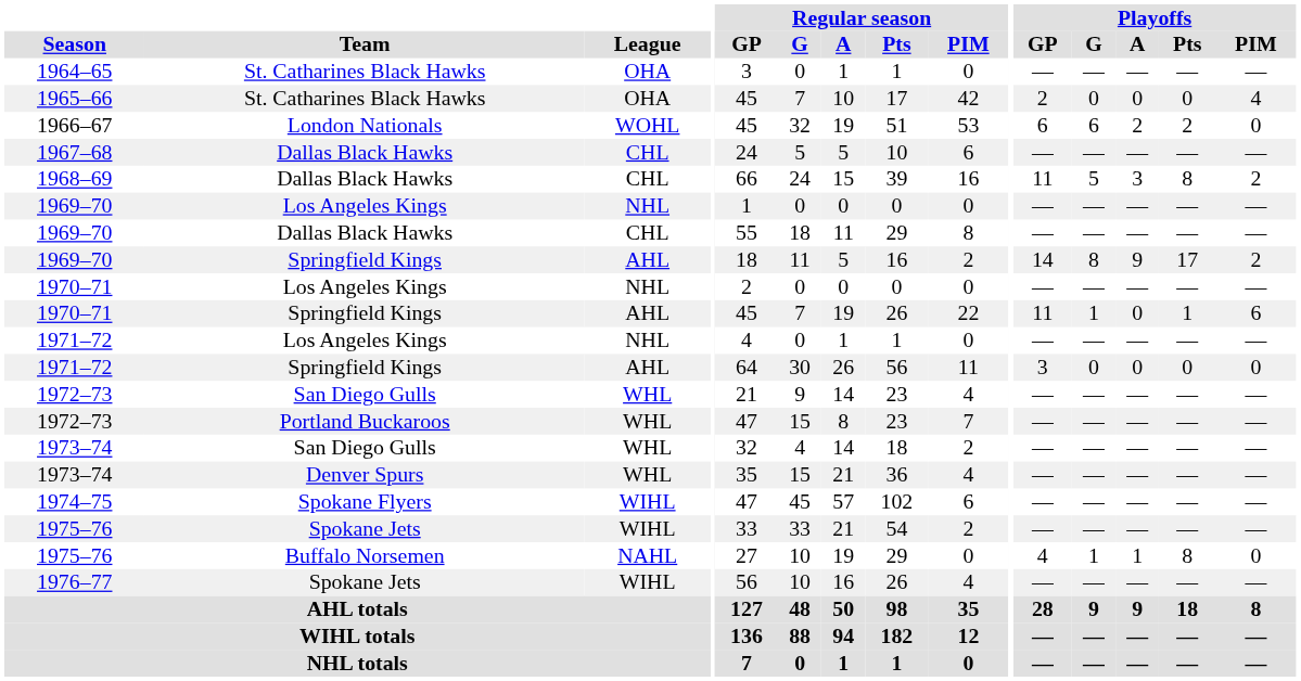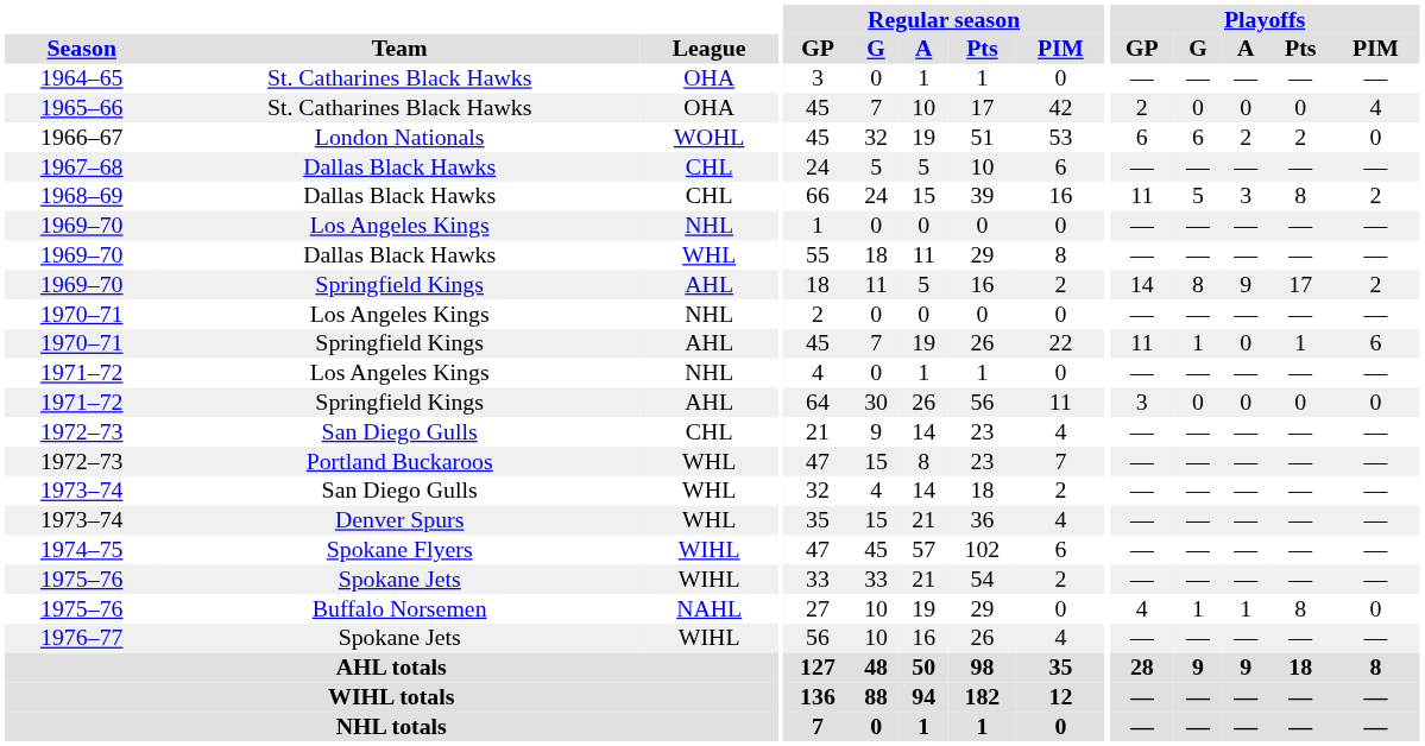 <table border="0" cellpadding="1" cellspacing="0" style="text-align:center; width:60em">
 <tr bgcolor="#e0e0e0">
 <th colspan="3" bgcolor="#ffffff"></th>
 <th rowspan="100" bgcolor="#ffffff"></th>
 <th colspan="5"><a href='#'>Regular season</a></th>
 <th rowspan="100" bgcolor="#ffffff"></th>
 <th colspan="5"><a href='#'>Playoffs</a></th>
 </tr>
 <tr bgcolor="#e0e0e0">
 <th><a href='#'>Season</a></th>
 <th>Team</th>
 <th>League</th>
 <th>GP</th>
 <th><a href='#'>G</a></th>
 <th><a href='#'>A</a></th>
 <th><a href='#'>Pts</a></th>
 <th><a href='#'>PIM</a></th>
 <th>GP</th>
 <th>G</th>
 <th>A</th>
 <th>Pts</th>
 <th>PIM</th>
 </tr>
 <tr>
 <td><a href='#'>1964–65</a></td>
 <td><a href='#'>St. Catharines Black Hawks</a></td>
 <td><a href='#'>OHA</a></td>
 <td>3</td>
 <td>0</td>
 <td>1</td>
 <td>1</td>
 <td>0</td>
 <td>—</td>
 <td>—</td>
 <td>—</td>
 <td>—</td>
 <td>—</td>
 </tr>
 <tr bgcolor="#f0f0f0">
 <td><a href='#'>1965–66</a></td>
 <td>St. Catharines Black Hawks</td>
 <td>OHA</td>
 <td>45</td>
 <td>7</td>
 <td>10</td>
 <td>17</td>
 <td>42</td>
 <td>2</td>
 <td>0</td>
 <td>0</td>
 <td>0</td>
 <td>4</td>
 </tr>
 <tr>
 <td>1966–67</td>
 <td><a href='#'>London Nationals</a></td>
 <td><a href='#'>WOHL</a></td>
 <td>45</td>
 <td>32</td>
 <td>19</td>
 <td>51</td>
 <td>53</td>
 <td>6</td>
 <td>6</td>
 <td>2</td>
 <td>2</td>
 <td>0</td>
 </tr>
 <tr bgcolor="#f0f0f0">
 <td><a href='#'>1967–68</a></td>
 <td><a href='#'>Dallas Black Hawks</a></td>
 <td><a href='#'>CHL</a></td>
 <td>24</td>
 <td>5</td>
 <td>5</td>
 <td>10</td>
 <td>6</td>
 <td>—</td>
 <td>—</td>
 <td>—</td>
 <td>—</td>
 <td>—</td>
 </tr>
 <tr>
 <td><a href='#'>1968–69</a></td>
 <td>Dallas Black Hawks</td>
 <td>CHL</td>
 <td>66</td>
 <td>24</td>
 <td>15</td>
 <td>39</td>
 <td>16</td>
 <td>11</td>
 <td>5</td>
 <td>3</td>
 <td>8</td>
 <td>2</td>
 </tr>
 <tr bgcolor="#f0f0f0">
 <td><a href='#'>1969–70</a></td>
 <td><a href='#'>Los Angeles Kings</a></td>
 <td><a href='#'>NHL</a></td>
 <td>1</td>
 <td>0</td>
 <td>0</td>
 <td>0</td>
 <td>0</td>
 <td>—</td>
 <td>—</td>
 <td>—</td>
 <td>—</td>
 <td>—</td>
 </tr>
 <tr>
 <td><a href='#'>1969–70</a></td>
 <td>Dallas Black Hawks</td>
-<td>CHL</td>
+<td><a href='#'>WHL</a></td>
 <td>55</td>
 <td>18</td>
 <td>11</td>
 <td>29</td>
 <td>8</td>
 <td>—</td>
 <td>—</td>
 <td>—</td>
 <td>—</td>
 <td>—</td>
 </tr>
 <tr bgcolor="#f0f0f0">
 <td><a href='#'>1969–70</a></td>
 <td><a href='#'>Springfield Kings</a></td>
 <td><a href='#'>AHL</a></td>
 <td>18</td>
 <td>11</td>
 <td>5</td>
 <td>16</td>
 <td>2</td>
 <td>14</td>
 <td>8</td>
 <td>9</td>
 <td>17</td>
 <td>2</td>
 </tr>
 <tr>
 <td><a href='#'>1970–71</a></td>
 <td>Los Angeles Kings</td>
 <td>NHL</td>
 <td>2</td>
 <td>0</td>
 <td>0</td>
 <td>0</td>
 <td>0</td>
 <td>—</td>
 <td>—</td>
 <td>—</td>
 <td>—</td>
 <td>—</td>
 </tr>
 <tr bgcolor="#f0f0f0">
 <td><a href='#'>1970–71</a></td>
 <td>Springfield Kings</td>
 <td>AHL</td>
 <td>45</td>
 <td>7</td>
 <td>19</td>
 <td>26</td>
 <td>22</td>
 <td>11</td>
 <td>1</td>
 <td>0</td>
 <td>1</td>
 <td>6</td>
 </tr>
 <tr>
 <td><a href='#'>1971–72</a></td>
 <td>Los Angeles Kings</td>
 <td>NHL</td>
 <td>4</td>
 <td>0</td>
 <td>1</td>
 <td>1</td>
 <td>0</td>
 <td>—</td>
 <td>—</td>
 <td>—</td>
 <td>—</td>
 <td>—</td>
 </tr>
 <tr bgcolor="#f0f0f0">
 <td><a href='#'>1971–72</a></td>
 <td>Springfield Kings</td>
 <td>AHL</td>
 <td>64</td>
 <td>30</td>
 <td>26</td>
 <td>56</td>
 <td>11</td>
 <td>3</td>
 <td>0</td>
 <td>0</td>
 <td>0</td>
 <td>0</td>
 </tr>
 <tr>
 <td><a href='#'>1972–73</a></td>
 <td><a href='#'>San Diego Gulls</a></td>
-<td><a href='#'>WHL</a></td>
+<td>CHL</td>
 <td>21</td>
 <td>9</td>
 <td>14</td>
 <td>23</td>
 <td>4</td>
 <td>—</td>
 <td>—</td>
 <td>—</td>
 <td>—</td>
 <td>—</td>
 </tr>
 <tr bgcolor="#f0f0f0">
 <td>1972–73</td>
 <td><a href='#'>Portland Buckaroos</a></td>
 <td>WHL</td>
 <td>47</td>
 <td>15</td>
 <td>8</td>
 <td>23</td>
 <td>7</td>
 <td>—</td>
 <td>—</td>
 <td>—</td>
 <td>—</td>
 <td>—</td>
 </tr>
 <tr>
 <td><a href='#'>1973–74</a></td>
 <td>San Diego Gulls</td>
 <td>WHL</td>
 <td>32</td>
 <td>4</td>
 <td>14</td>
 <td>18</td>
 <td>2</td>
 <td>—</td>
 <td>—</td>
 <td>—</td>
 <td>—</td>
 <td>—</td>
 </tr>
 <tr bgcolor="#f0f0f0">
 <td>1973–74</td>
 <td><a href='#'>Denver Spurs</a></td>
 <td>WHL</td>
 <td>35</td>
 <td>15</td>
 <td>21</td>
 <td>36</td>
 <td>4</td>
 <td>—</td>
 <td>—</td>
 <td>—</td>
 <td>—</td>
 <td>—</td>
 </tr>
 <tr>
 <td><a href='#'>1974–75</a></td>
 <td><a href='#'>Spokane Flyers</a></td>
 <td><a href='#'>WIHL</a></td>
 <td>47</td>
 <td>45</td>
 <td>57</td>
 <td>102</td>
 <td>6</td>
 <td>—</td>
 <td>—</td>
 <td>—</td>
 <td>—</td>
 <td>—</td>
 </tr>
 <tr bgcolor="#f0f0f0">
 <td><a href='#'>1975–76</a></td>
 <td><a href='#'>Spokane Jets</a></td>
 <td>WIHL</td>
 <td>33</td>
 <td>33</td>
 <td>21</td>
 <td>54</td>
 <td>2</td>
 <td>—</td>
 <td>—</td>
 <td>—</td>
 <td>—</td>
 <td>—</td>
 </tr>
 <tr>
 <td><a href='#'>1975–76</a></td>
 <td><a href='#'>Buffalo Norsemen</a></td>
 <td><a href='#'>NAHL</a></td>
 <td>27</td>
 <td>10</td>
 <td>19</td>
 <td>29</td>
 <td>0</td>
 <td>4</td>
 <td>1</td>
 <td>1</td>
 <td>8</td>
 <td>0</td>
 </tr>
 <tr bgcolor="#f0f0f0">
 <td><a href='#'>1976–77</a></td>
 <td>Spokane Jets</td>
 <td>WIHL</td>
 <td>56</td>
 <td>10</td>
 <td>16</td>
 <td>26</td>
 <td>4</td>
 <td>—</td>
 <td>—</td>
 <td>—</td>
 <td>—</td>
 <td>—</td>
 </tr>
 <tr bgcolor="#e0e0e0">
 <th colspan="3">AHL totals</th>
 <th>127</th>
 <th>48</th>
 <th>50</th>
 <th>98</th>
 <th>35</th>
 <th>28</th>
 <th>9</th>
 <th>9</th>
 <th>18</th>
 <th>8</th>
 </tr>
 <tr bgcolor="#e0e0e0">
 <th colspan="3">WIHL totals</th>
 <th>136</th>
 <th>88</th>
 <th>94</th>
 <th>182</th>
 <th>12</th>
 <th>—</th>
 <th>—</th>
 <th>—</th>
 <th>—</th>
 <th>—</th>
 </tr>
 <tr bgcolor="#e0e0e0">
 <th colspan="3">NHL totals</th>
 <th>7</th>
 <th>0</th>
 <th>1</th>
 <th>1</th>
 <th>0</th>
 <th>—</th>
 <th>—</th>
 <th>—</th>
 <th>—</th>
 <th>—</th>
 </tr>
 </table>
